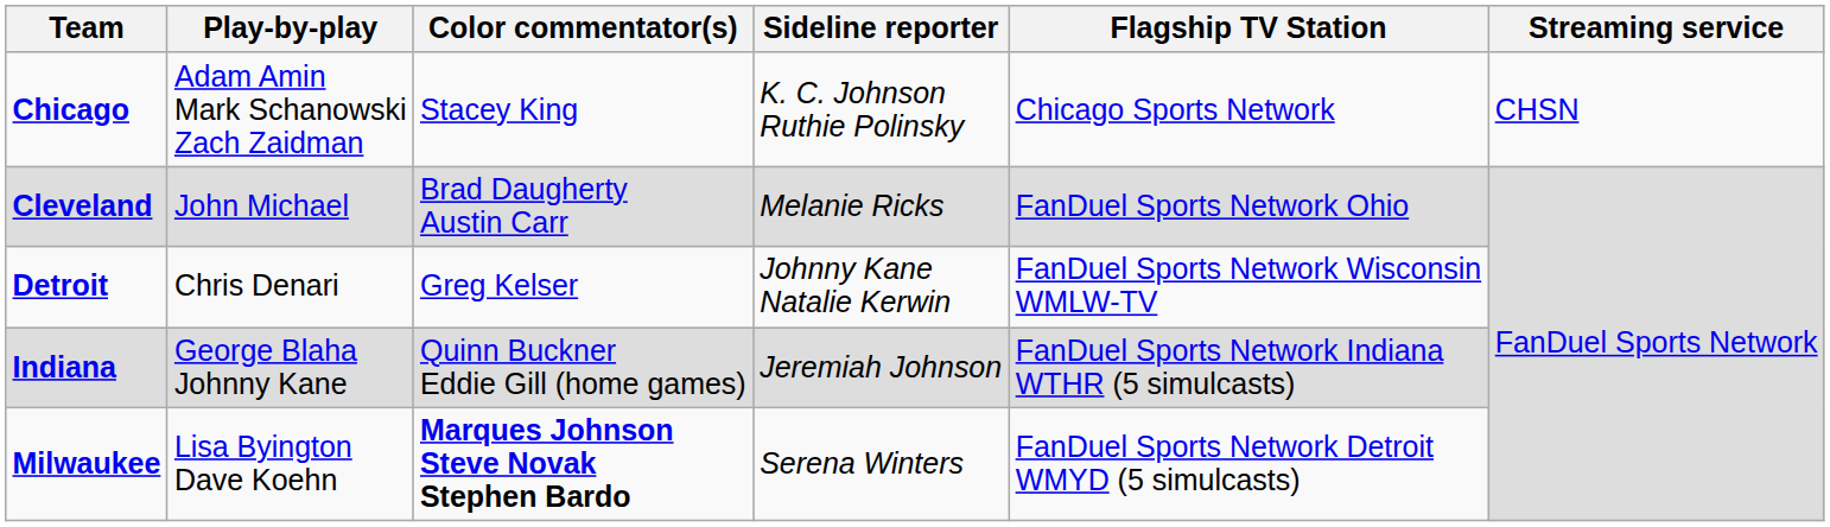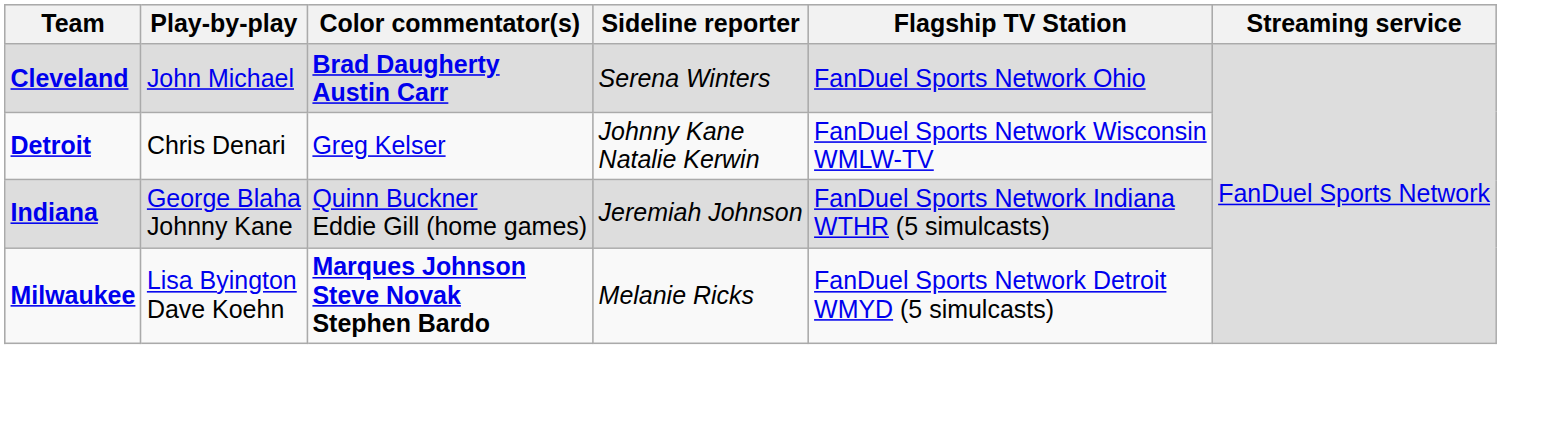 <table class="wikitable">
 <tr>
 <th>Team</th>
 <th>Play-by-play</th>
 <th>Color commentator(s)</th>
 <th>Sideline reporter</th>
 <th>Flagship TV Station</th>
 <th>Streaming service</th>
 </tr>
-<tr>
-<td><strong><a href='#'>Chicago</a></strong></td>
-<td><a href='#'>Adam Amin</a> <br> Mark Schanowski <br><a href='#'>Zach Zaidman</a> </td>
-<td><a href='#'>Stacey King</a></td>
-<td><em>K. C. Johnson</em>  <br> <em>Ruthie Polinsky</em> </td>
-<td><a href='#'>Chicago Sports Network</a></td>
-<td><a href='#'>CHSN</a></td>
-</tr>
 <tr style="background:#ddd;">
 <td><strong><a href='#'>Cleveland</a></strong></td>
 <td><a href='#'>John Michael</a></td>
-<td><a href='#'>Brad Daugherty</a><br><a href='#'>Austin Carr</a> </td>
-<td><em>Melanie Ricks</em></td>
+<td><strong><a href='#'>Brad Daugherty</a><br><a href='#'>Austin Carr</a> </strong></td>
+<td><em>Serena Winters</em></td>
 <td><a href='#'>FanDuel Sports Network Ohio</a></td>
 <td rowspan=4><a href='#'>FanDuel Sports Network</a></td>
 </tr>
 <tr>
 <td><strong><a href='#'>Detroit</a></strong></td>
 <td>Chris Denari</td>
 <td><a href='#'>Greg Kelser</a></td>
 <td><em>Johnny Kane</em> <br> <em>Natalie Kerwin</em></td>
 <td><a href='#'>FanDuel Sports Network Wisconsin</a><br><a href='#'>WMLW-TV</a> </td>
 </tr>
 <tr style="background:#ddd;">
 <td><strong><a href='#'>Indiana</a></strong></td>
 <td><a href='#'>George Blaha</a> <br>Johnny Kane </td>
 <td><a href='#'>Quinn Buckner</a><br>Eddie Gill (home games)</td>
 <td><em>Jeremiah Johnson</em></td>
 <td><a href='#'>FanDuel Sports Network Indiana</a><br><a href='#'>WTHR</a> (5 simulcasts)</td>
 </tr>
 <tr>
 <td><strong><a href='#'>Milwaukee</a></strong></td>
 <td><a href='#'>Lisa Byington</a><br> Dave Koehn </td>
 <td><strong><a href='#'>Marques Johnson</a> <br><a href='#'>Steve Novak</a> <br>Stephen Bardo </strong></td>
-<td><em>Serena Winters</em></td>
+<td><em>Melanie Ricks</em></td>
 <td><a href='#'>FanDuel Sports Network Detroit</a><br><a href='#'>WMYD</a> (5 simulcasts)</td>
 </tr>
 </table>
